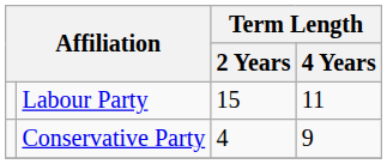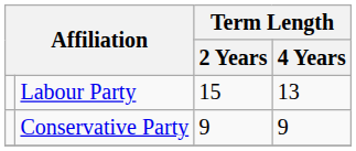 <table class="wikitable">
 <tr>
 <th colspan="2" rowspan="2">Affiliation</th>
 <th colspan="2" rowspan="1">Term Length</th>
 </tr>
 <tr>
 <th>2 Years</th>
 <th>4 Years</th>
 </tr>
 <tr>
 <td></td>
 <td><a href='#'>Labour Party</a></td>
 <td>15</td>
-<td>11</td>
+<td>13</td>
 </tr>
 <tr>
 <td></td>
 <td><a href='#'>Conservative Party</a></td>
-<td>4</td>
+<td>9</td>
 <td>9</td>
 </tr>
 <tr>
 </tr>
 </table>
